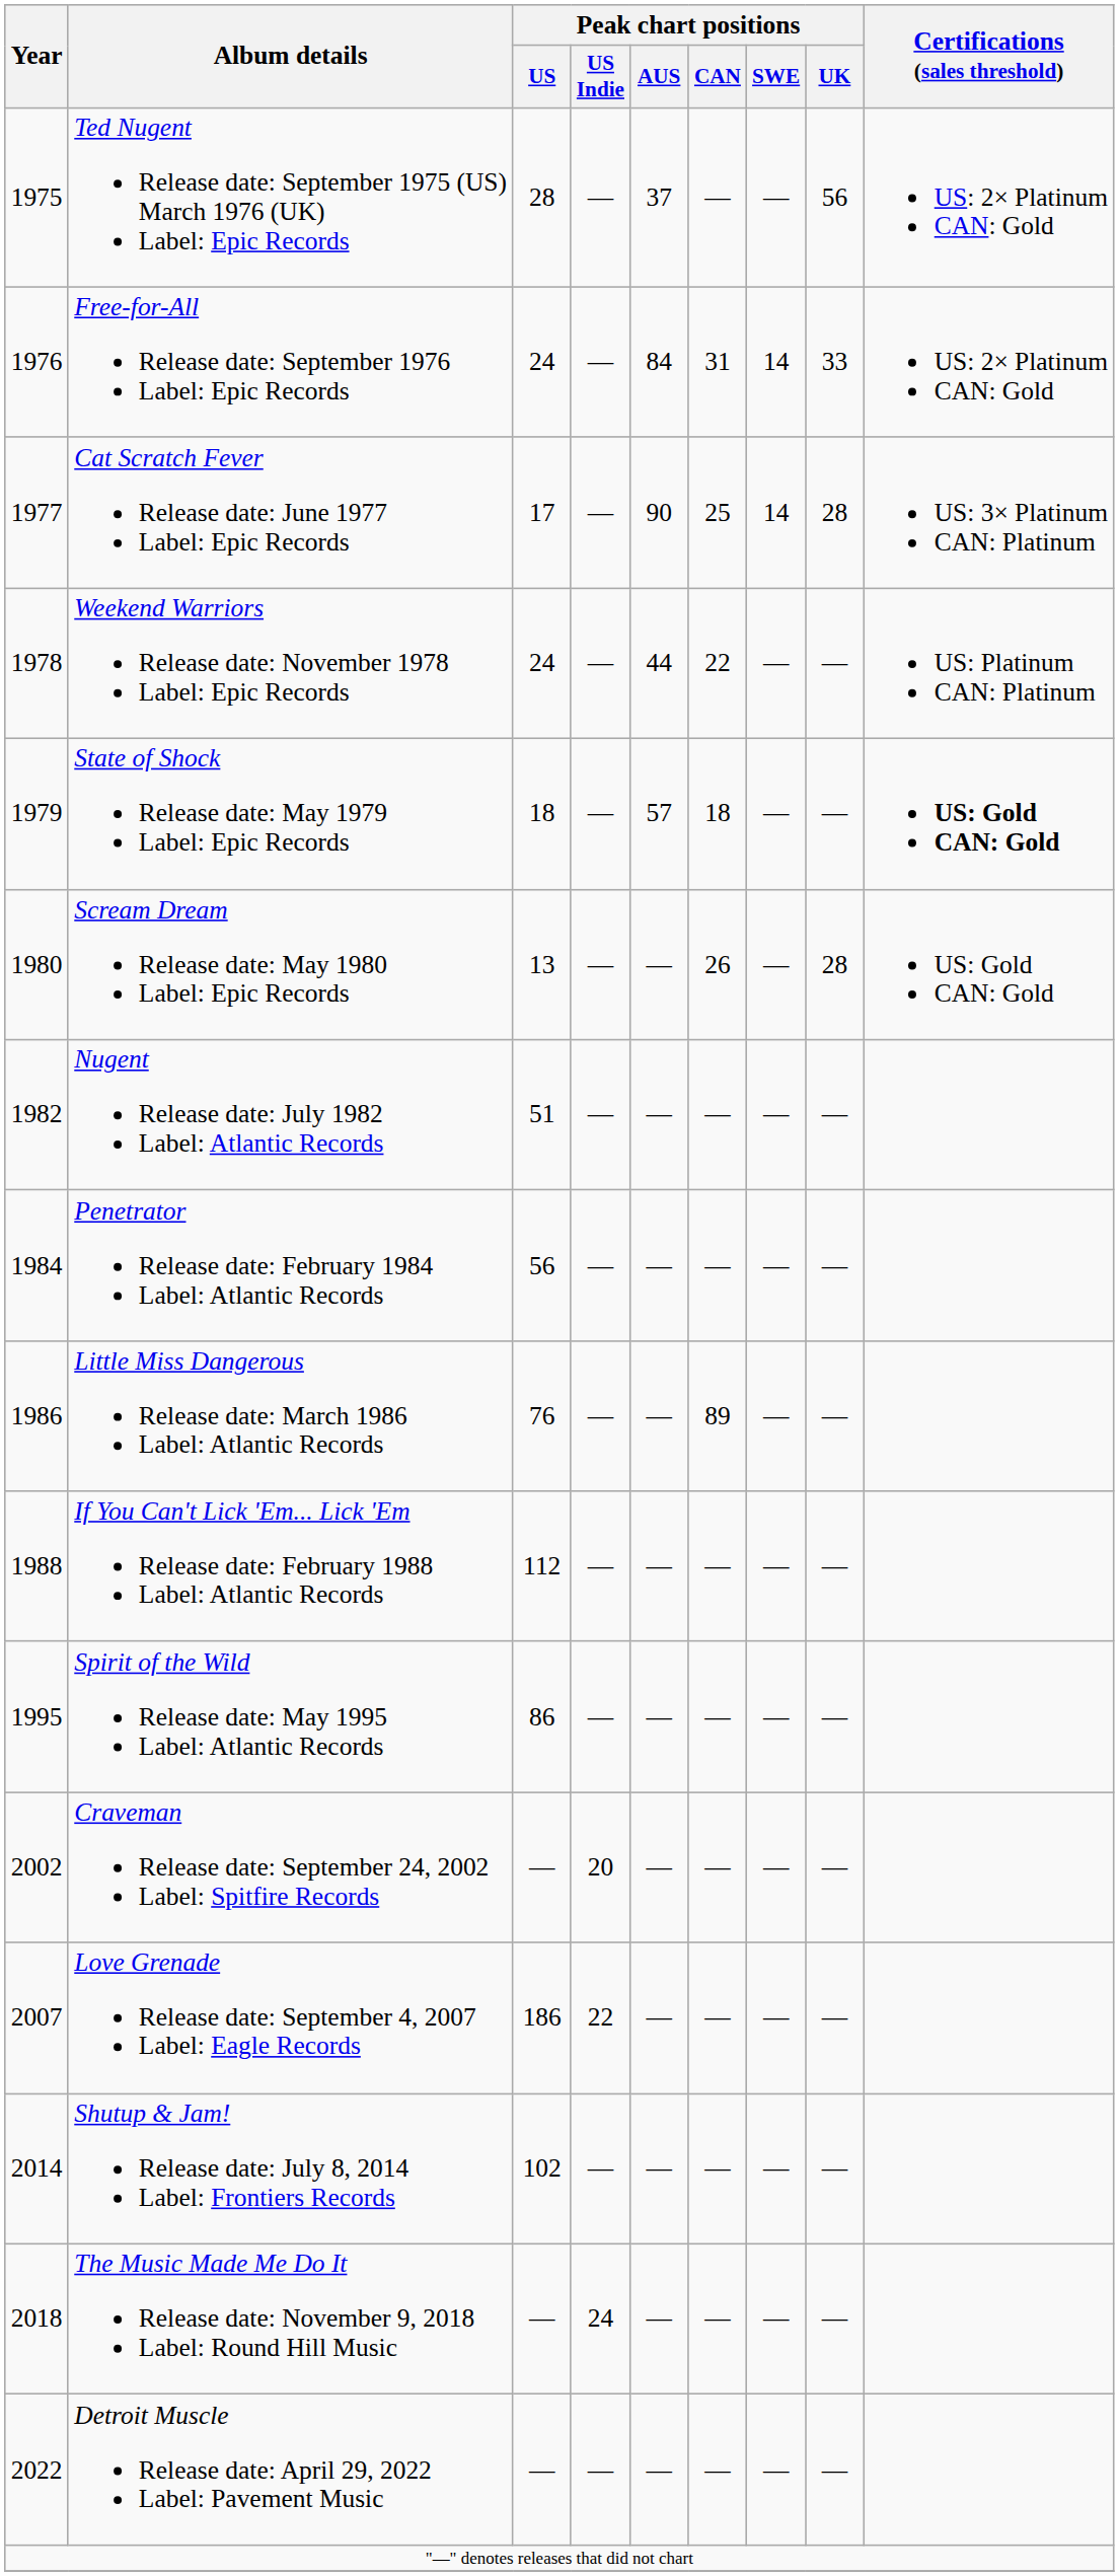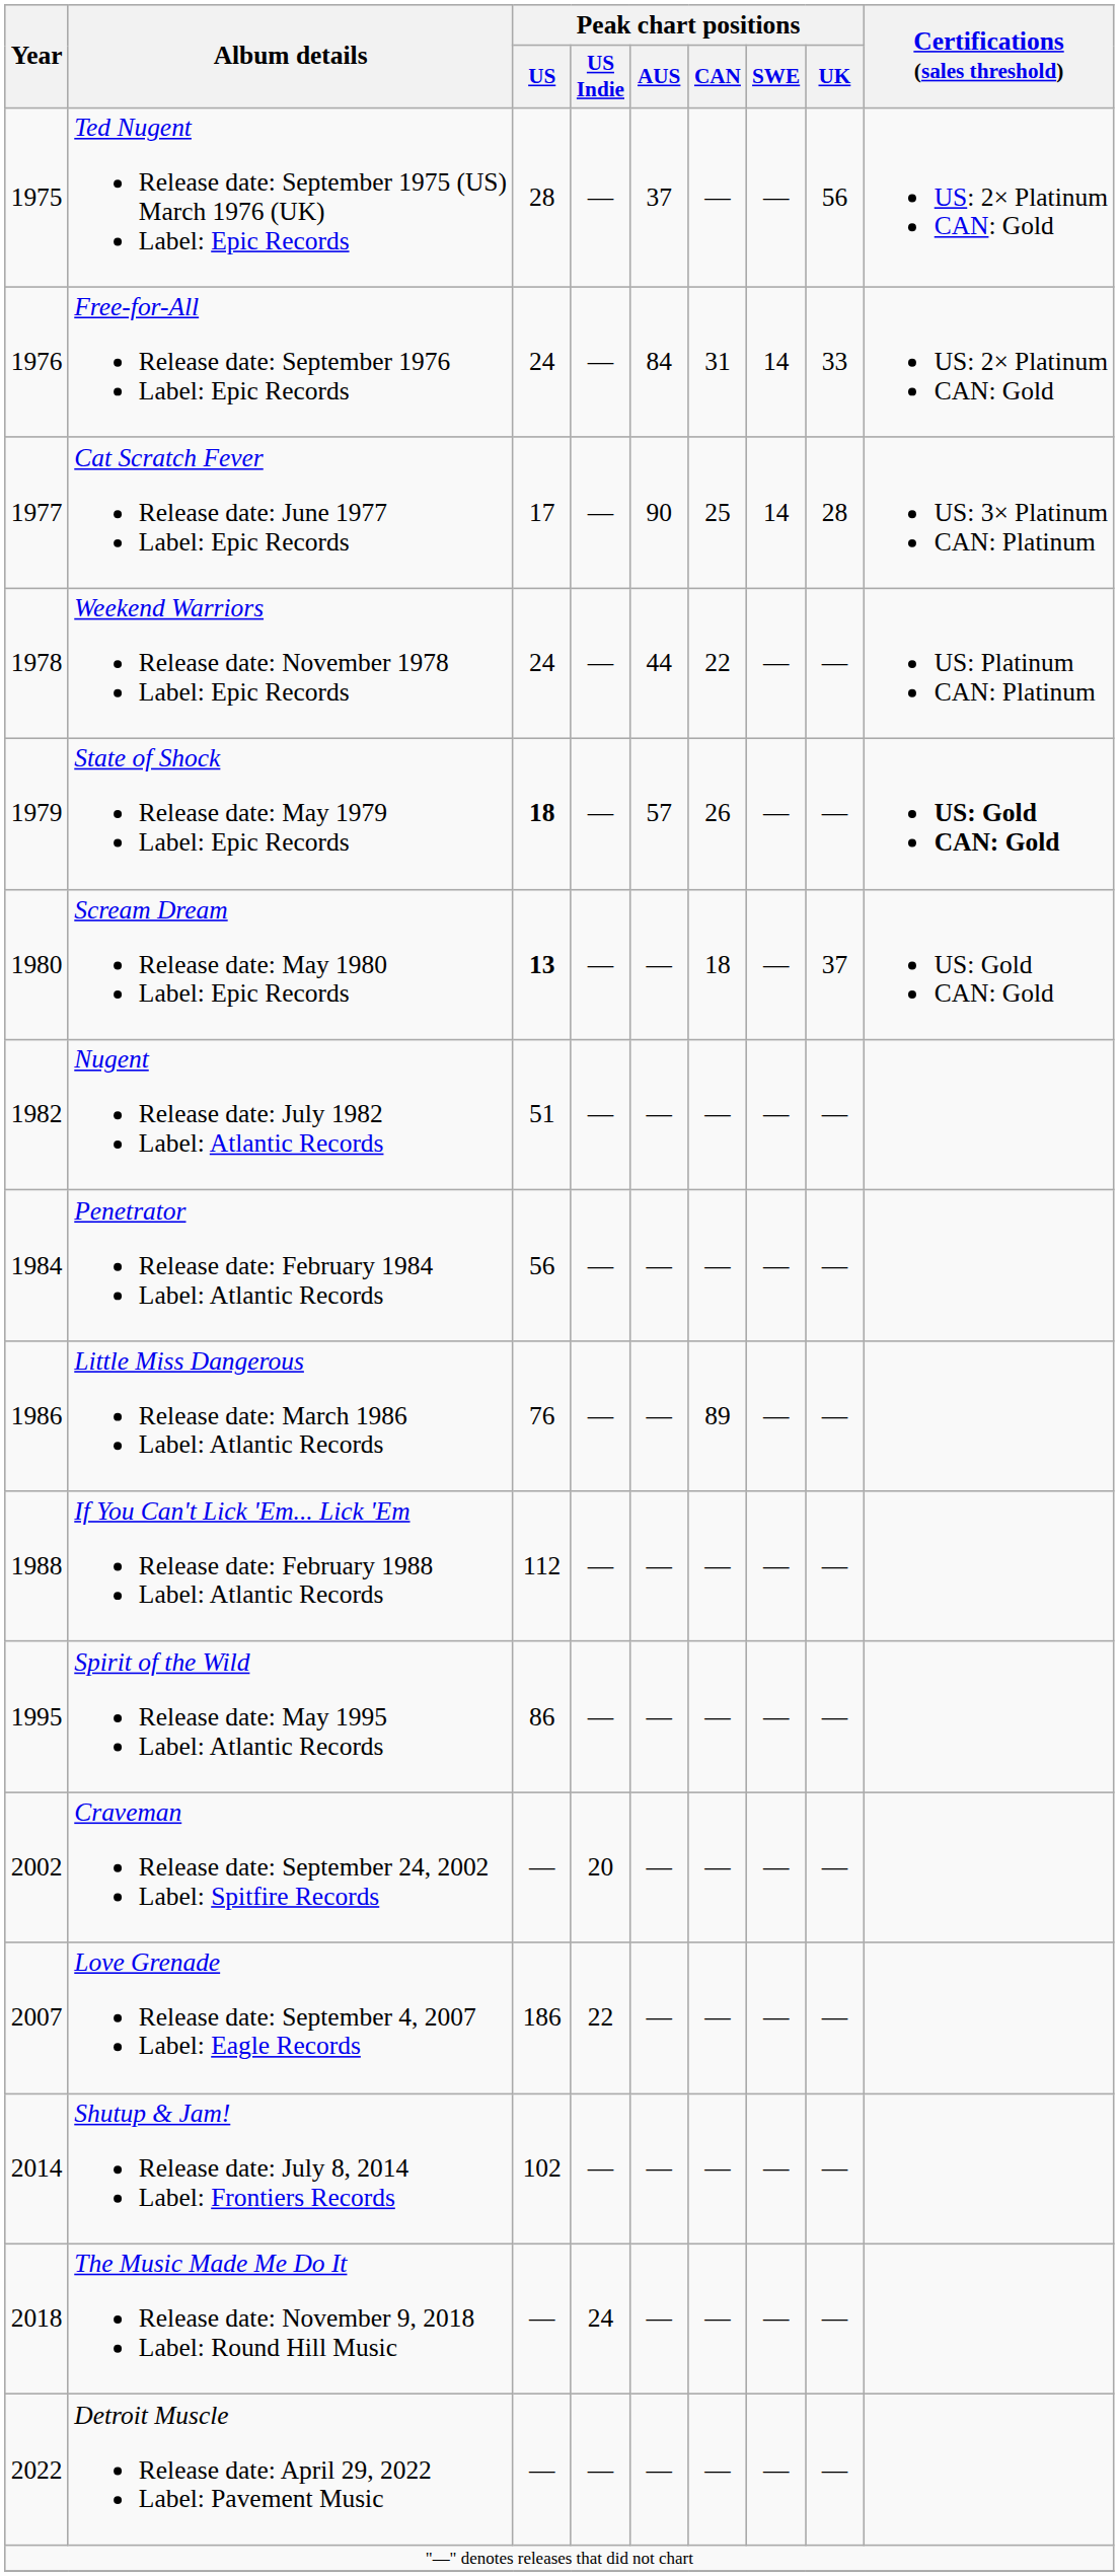 <table class="wikitable" style="text-align:center;">
 <tr>
 <th rowspan="2">Year</th>
 <th rowspan="2">Album details</th>
 <th colspan="6">Peak chart positions</th>
 <th rowspan="2"><a href='#'>Certifications</a><br><small>(<a href='#'>sales threshold</a>)</small></th>
 </tr>
 <tr style="font-size:smaller;">
 <th width="30"><a href='#'>US</a><br></th>
 <th width="30"><a href='#'>US Indie</a><br></th>
 <th width="30"><a href='#'>AUS</a><br></th>
 <th width="30"><a href='#'>CAN</a><br></th>
 <th width="30"><a href='#'>SWE</a><br></th>
 <th width="30"><a href='#'>UK</a><br></th>
 </tr>
 <tr>
 <td>1975</td>
 <td align="left"><em><a href='#'>Ted Nugent</a></em><br><ul><li>Release date: September 1975 (US)<br>March 1976 (UK)</li><li>Label: <a href='#'>Epic Records</a></li></ul></td>
 <td>28</td>
 <td>—</td>
 <td>37</td>
 <td>—</td>
 <td>—</td>
 <td>56</td>
 <td align="left"><br><ul><li><a href='#'>US</a>: 2× Platinum</li><li><a href='#'>CAN</a>: Gold</li></ul></td>
 </tr>
 <tr>
 <td>1976</td>
 <td align="left"><em><a href='#'>Free-for-All</a></em><br><ul><li>Release date: September 1976</li><li>Label: Epic Records</li></ul></td>
 <td>24</td>
 <td>—</td>
 <td>84</td>
 <td>31</td>
 <td>14</td>
 <td>33</td>
 <td align="left"><br><ul><li>US: 2× Platinum</li><li>CAN: Gold</li></ul></td>
 </tr>
 <tr>
 <td>1977</td>
 <td align="left"><em><a href='#'>Cat Scratch Fever</a></em><br><ul><li>Release date: June 1977</li><li>Label: Epic Records</li></ul></td>
 <td>17</td>
 <td>—</td>
 <td>90</td>
 <td>25</td>
 <td>14</td>
 <td>28</td>
 <td align="left"><br><ul><li>US: 3× Platinum</li><li>CAN: Platinum</li></ul></td>
 </tr>
 <tr>
 <td>1978</td>
 <td align="left"><em><a href='#'>Weekend Warriors</a></em><br><ul><li>Release date: November 1978</li><li>Label: Epic Records</li></ul></td>
 <td>24</td>
 <td>—</td>
 <td>44</td>
 <td>22</td>
 <td>—</td>
 <td>—</td>
 <td align="left"><br><ul><li>US: Platinum</li><li>CAN: Platinum</li></ul></td>
 </tr>
 <tr>
 <td>1979</td>
 <td align="left"><em><a href='#'>State of Shock</a></em><br><ul><li>Release date: May 1979</li><li>Label: Epic Records</li></ul></td>
-<td>18</td>
+<td><strong>18</strong></td>
 <td>—</td>
 <td>57</td>
-<td>18</td>
+<td>26</td>
 <td>—</td>
 <td>—</td>
 <td align="left"><strong><br><ul><li>US: Gold</li><li>CAN: Gold</li></ul></strong></td>
 </tr>
 <tr>
 <td>1980</td>
 <td align="left"><em><a href='#'>Scream Dream</a></em><br><ul><li>Release date: May 1980</li><li>Label: Epic Records</li></ul></td>
-<td>13</td>
+<td><strong>13</strong></td>
 <td>—</td>
 <td>—</td>
-<td>26</td>
+<td>18</td>
 <td>—</td>
-<td>28</td>
+<td>37</td>
 <td align="left"><br><ul><li>US: Gold</li><li>CAN: Gold</li></ul></td>
 </tr>
 <tr>
 <td>1982</td>
 <td align="left"><em><a href='#'>Nugent</a></em><br><ul><li>Release date: July 1982</li><li>Label: <a href='#'>Atlantic Records</a></li></ul></td>
 <td>51</td>
 <td>—</td>
 <td>—</td>
 <td>—</td>
 <td>—</td>
 <td>—</td>
 <td></td>
 </tr>
 <tr>
 <td>1984</td>
 <td align="left"><em><a href='#'>Penetrator</a></em><br><ul><li>Release date: February 1984</li><li>Label: Atlantic Records</li></ul></td>
 <td>56</td>
 <td>—</td>
 <td>—</td>
 <td>—</td>
 <td>—</td>
 <td>—</td>
 <td></td>
 </tr>
 <tr>
 <td>1986</td>
 <td align="left"><em><a href='#'>Little Miss Dangerous</a></em><br><ul><li>Release date: March 1986</li><li>Label: Atlantic Records</li></ul></td>
 <td>76</td>
 <td>—</td>
 <td>—</td>
 <td>89</td>
 <td>—</td>
 <td>—</td>
 <td></td>
 </tr>
 <tr>
 <td>1988</td>
 <td align="left"><em><a href='#'>If You Can't Lick 'Em... Lick 'Em</a></em><br><ul><li>Release date: February 1988</li><li>Label: Atlantic Records</li></ul></td>
 <td>112</td>
 <td>—</td>
 <td>—</td>
 <td>—</td>
 <td>—</td>
 <td>—</td>
 <td></td>
 </tr>
 <tr>
 <td>1995</td>
 <td align="left"><em><a href='#'>Spirit of the Wild</a></em><br><ul><li>Release date: May 1995</li><li>Label: Atlantic Records</li></ul></td>
 <td>86</td>
 <td>—</td>
 <td>—</td>
 <td>—</td>
 <td>—</td>
 <td>—</td>
 <td></td>
 </tr>
 <tr>
 <td>2002</td>
 <td align="left"><em><a href='#'>Craveman</a></em><br><ul><li>Release date: September 24, 2002</li><li>Label: <a href='#'>Spitfire Records</a></li></ul></td>
 <td>—</td>
 <td>20</td>
 <td>—</td>
 <td>—</td>
 <td>—</td>
 <td>—</td>
 <td></td>
 </tr>
 <tr>
 <td>2007</td>
 <td align="left"><em><a href='#'>Love Grenade</a></em><br><ul><li>Release date: September 4, 2007</li><li>Label: <a href='#'>Eagle Records</a></li></ul></td>
 <td>186</td>
 <td>22</td>
 <td>—</td>
 <td>—</td>
 <td>—</td>
 <td>—</td>
 <td></td>
 </tr>
 <tr>
 <td>2014</td>
 <td align="left"><em><a href='#'>Shutup & Jam!</a></em><br><ul><li>Release date: July 8, 2014</li><li>Label: <a href='#'>Frontiers Records</a></li></ul></td>
 <td>102</td>
 <td>—</td>
 <td>—</td>
 <td>—</td>
 <td>—</td>
 <td>—</td>
 <td></td>
 </tr>
 <tr>
 <td>2018</td>
 <td align="left"><em><a href='#'>The Music Made Me Do It</a></em><br><ul><li>Release date: November 9, 2018</li><li>Label: Round Hill Music</li></ul></td>
 <td>—</td>
 <td>24</td>
 <td>—</td>
 <td>—</td>
 <td>—</td>
 <td>—</td>
 <td></td>
 </tr>
 <tr>
 <td>2022</td>
 <td align="left"><em>Detroit Muscle</em><br><ul><li>Release date: April 29, 2022</li><li>Label: Pavement Music</li></ul></td>
 <td>—</td>
 <td>—</td>
 <td>—</td>
 <td>—</td>
 <td>—</td>
 <td>—</td>
 <td></td>
 </tr>
 <tr>
 <td colspan="10" style="font-size:8pt">"—" denotes releases that did not chart</td>
 </tr>
 <tr>
 </tr>
 </table>
